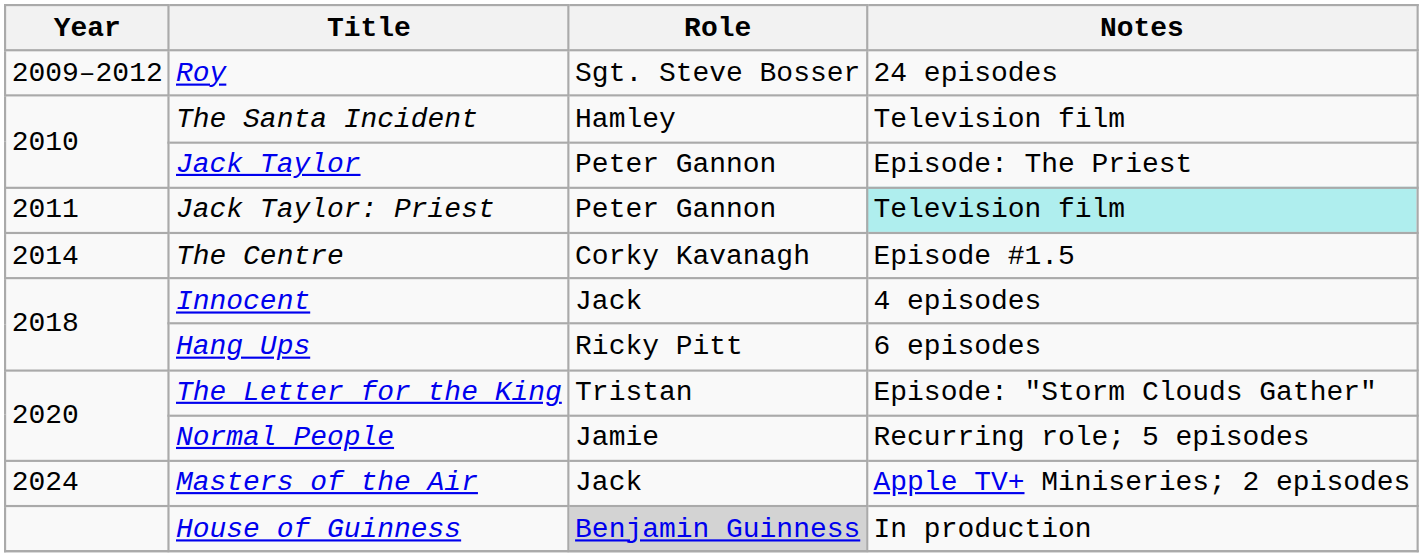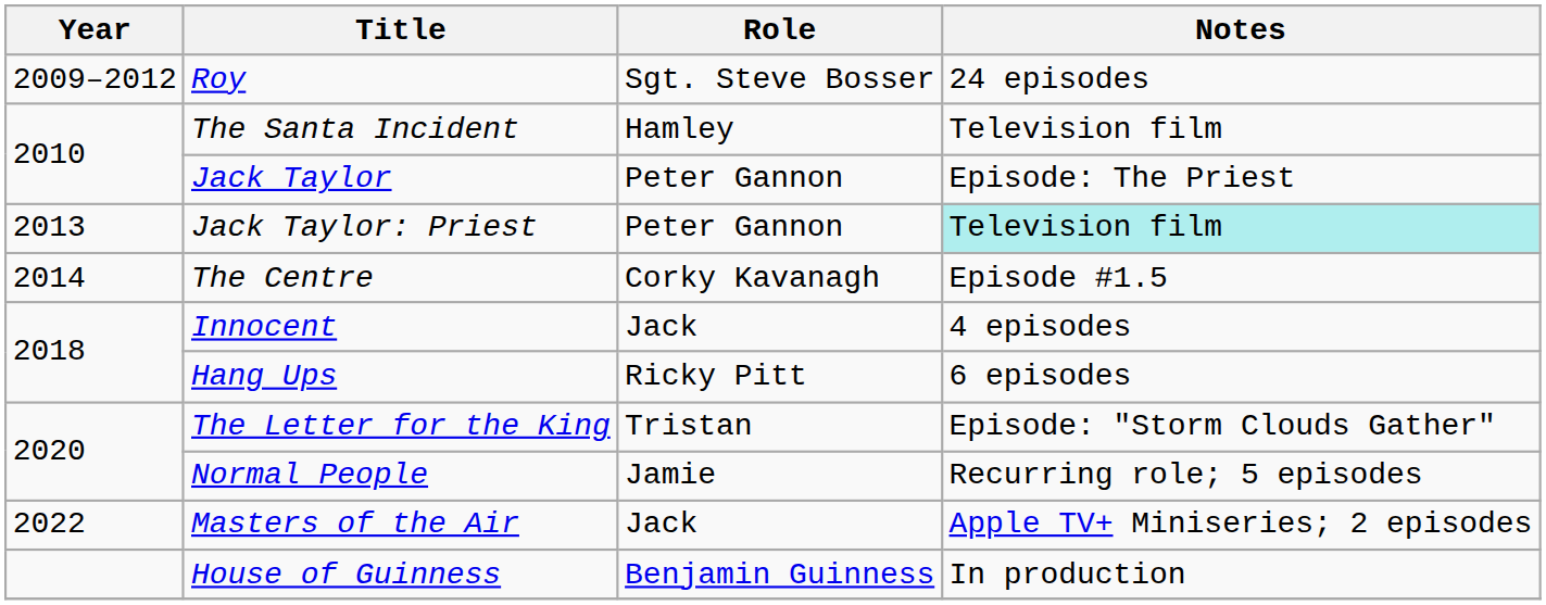 <table class="wikitable sortable">
 <tr>
 <th>Year</th>
 <th>Title</th>
 <th>Role</th>
 <th class="unsortable">Notes</th>
 </tr>
 <tr>
 <td>2009–2012</td>
 <td><em><a href='#'>Roy</a></em></td>
 <td>Sgt. Steve Bosser</td>
 <td>24 episodes</td>
 </tr>
 <tr>
 <td rowspan="2">2010</td>
 <td><em>The Santa Incident</em></td>
 <td>Hamley</td>
 <td>Television film</td>
 </tr>
 <tr>
 <td><em><a href='#'>Jack Taylor</a></em></td>
 <td>Peter Gannon</td>
 <td>Episode: The Priest</td>
 </tr>
 <tr>
-<td>2011</td>
+<td>2013</td>
 <td><em>Jack Taylor: Priest</em></td>
 <td>Peter Gannon</td>
 <td style="background: paleturquoise;">Television film</td>
 </tr>
 <tr>
 <td>2014</td>
 <td><em>The Centre</em></td>
 <td>Corky Kavanagh</td>
 <td>Episode #1.5</td>
 </tr>
 <tr>
 <td rowspan="2">2018</td>
 <td><em><a href='#'>Innocent</a></em></td>
 <td>Jack</td>
 <td>4 episodes</td>
 </tr>
 <tr>
 <td><em><a href='#'>Hang Ups</a></em></td>
 <td>Ricky Pitt</td>
 <td>6 episodes</td>
 </tr>
 <tr>
 <td rowspan="2">2020</td>
 <td><em><a href='#'>The Letter for the King</a></em></td>
 <td>Tristan</td>
 <td>Episode: "Storm Clouds Gather"</td>
 </tr>
 <tr>
 <td><em><a href='#'>Normal People</a></em></td>
 <td>Jamie</td>
 <td>Recurring role; 5 episodes</td>
 </tr>
 <tr>
-<td>2024</td>
+<td>2022</td>
 <td><em><a href='#'>Masters of the Air</a></em></td>
 <td>Jack</td>
 <td><a href='#'>Apple TV+</a> Miniseries; 2 episodes</td>
 </tr>
 <tr>
 <td></td>
 <td><em><a href='#'>House of Guinness</a></em></td>
-<td style="background: lightgrey;"><a href='#'>Benjamin Guinness</a></td>
+<td><a href='#'>Benjamin Guinness</a></td>
 <td>In production</td>
 </tr>
 <tr>
 </tr>
 </table>
